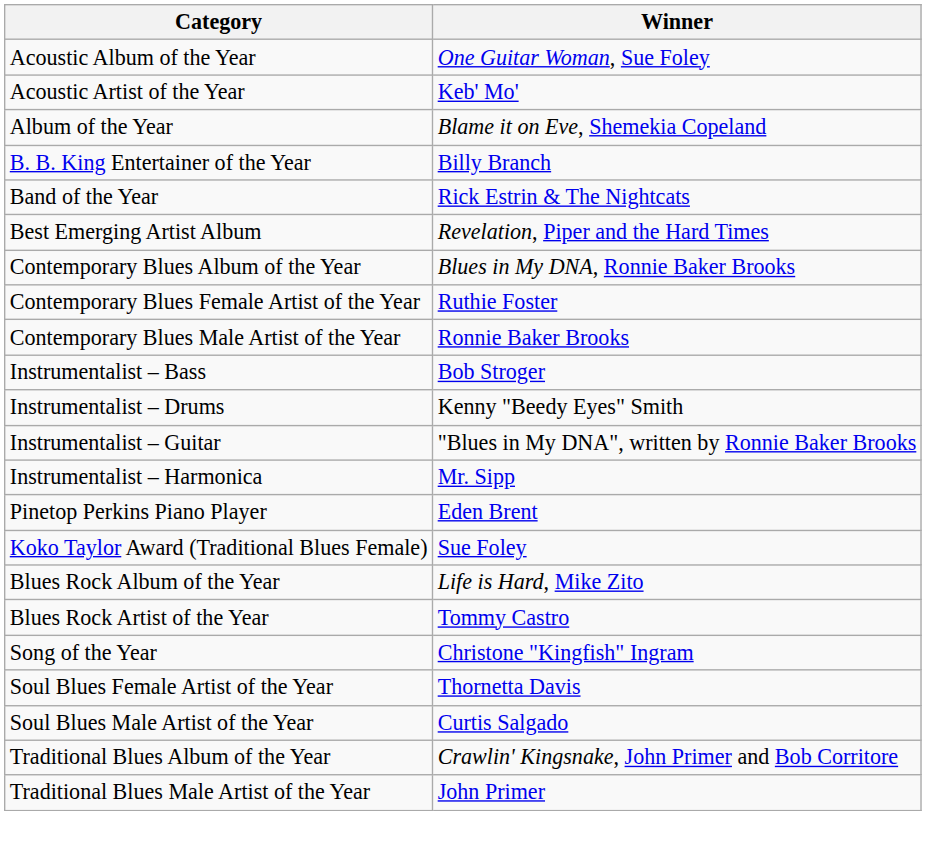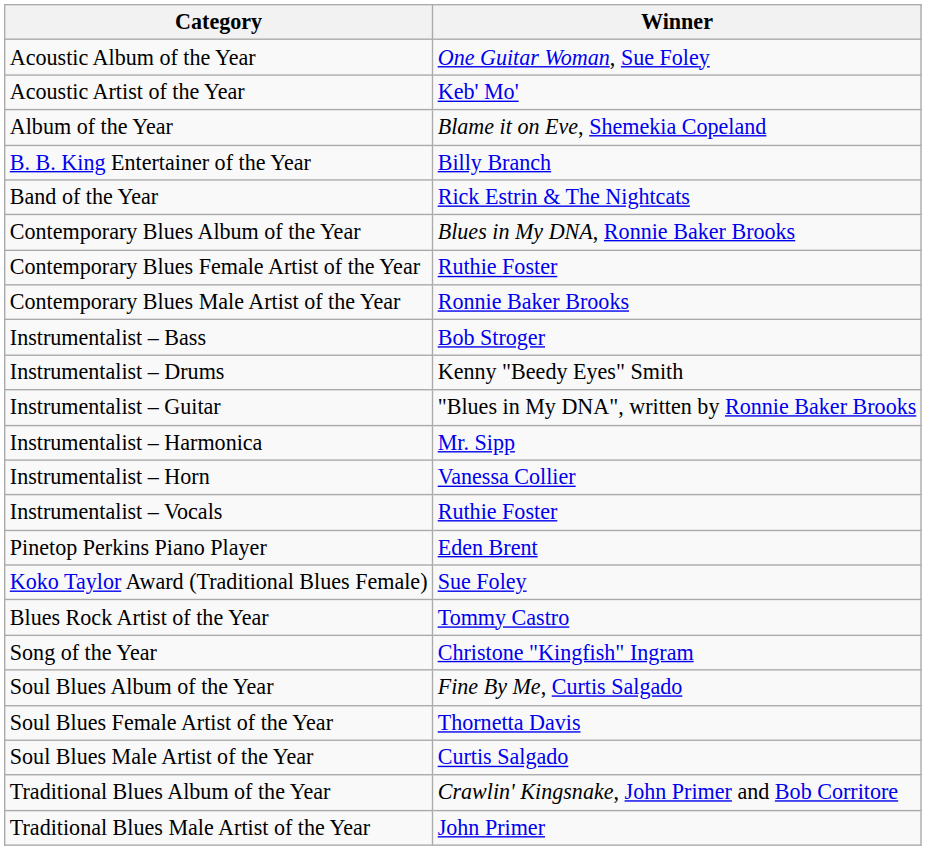 <table class="wikitable">
 <tr>
 <th>Category</th>
 <th>Winner</th>
 </tr>
 <tr>
 <td>Acoustic Album of the Year</td>
 <td><em><a href='#'>One Guitar Woman</a></em>, <a href='#'>Sue Foley</a></td>
 </tr>
 <tr>
 <td>Acoustic Artist of the Year</td>
 <td><a href='#'>Keb' Mo'</a></td>
 </tr>
 <tr>
 <td>Album of the Year</td>
 <td><em>Blame it on Eve</em>, <a href='#'>Shemekia Copeland</a></td>
 </tr>
 <tr>
 <td><a href='#'>B. B. King</a> Entertainer of the Year</td>
 <td><a href='#'>Billy Branch</a></td>
 </tr>
 <tr>
 <td>Band of the Year</td>
 <td><a href='#'>Rick Estrin & The Nightcats</a></td>
-</tr>
-<tr>
-<td>Best Emerging Artist Album</td>
-<td><em>Revelation</em>, <a href='#'>Piper and the Hard Times</a></td>
 </tr>
 <tr>
 <td>Contemporary Blues Album of the Year</td>
 <td><em>Blues in My DNA</em>, <a href='#'>Ronnie Baker Brooks</a></td>
 </tr>
 <tr>
 <td>Contemporary Blues Female Artist of the Year</td>
 <td><a href='#'>Ruthie Foster</a></td>
 </tr>
 <tr>
 <td>Contemporary Blues Male Artist of the Year</td>
 <td><a href='#'>Ronnie Baker Brooks</a></td>
 </tr>
 <tr>
 <td>Instrumentalist – Bass</td>
 <td><a href='#'>Bob Stroger</a></td>
 </tr>
 <tr>
 <td>Instrumentalist – Drums</td>
 <td>Kenny "Beedy Eyes" Smith</td>
 </tr>
 <tr>
 <td>Instrumentalist – Guitar</td>
 <td>"Blues in My DNA", written by <a href='#'>Ronnie Baker Brooks</a></td>
 </tr>
 <tr>
 <td>Instrumentalist – Harmonica</td>
 <td><a href='#'>Mr. Sipp</a></td>
 </tr>
 <tr>
+<td>Instrumentalist – Horn</td>
+<td><a href='#'>Vanessa Collier</a></td>
+</tr>
+<tr>
+<td>Instrumentalist – Vocals</td>
+<td><a href='#'>Ruthie Foster</a></td>
+</tr>
+<tr>
 <td>Pinetop Perkins Piano Player</td>
 <td><a href='#'>Eden Brent</a></td>
 </tr>
 <tr>
 <td><a href='#'>Koko Taylor</a> Award (Traditional Blues Female)</td>
 <td><a href='#'>Sue Foley</a></td>
 </tr>
 <tr>
-<td>Blues Rock Album of the Year</td>
-<td><em>Life is Hard</em>, <a href='#'>Mike Zito</a></td>
-</tr>
-<tr>
 <td>Blues Rock Artist of the Year</td>
 <td><a href='#'>Tommy Castro</a></td>
 </tr>
 <tr>
 <td>Song of the Year</td>
 <td><a href='#'>Christone "Kingfish" Ingram</a></td>
+</tr>
+<tr>
+<td>Soul Blues Album of the Year</td>
+<td><em>Fine By Me</em>, <a href='#'>Curtis Salgado</a></td>
 </tr>
 <tr>
 <td>Soul Blues Female Artist of the Year</td>
 <td><a href='#'>Thornetta Davis</a></td>
 </tr>
 <tr>
 <td>Soul Blues Male Artist of the Year</td>
 <td><a href='#'>Curtis Salgado</a></td>
 </tr>
 <tr>
 <td>Traditional Blues Album of the Year</td>
 <td><em>Crawlin' Kingsnake</em>, <a href='#'>John Primer</a> and <a href='#'>Bob Corritore</a></td>
 </tr>
 <tr>
 <td>Traditional Blues Male Artist of the Year</td>
 <td><a href='#'>John Primer</a></td>
 </tr>
 </table>
